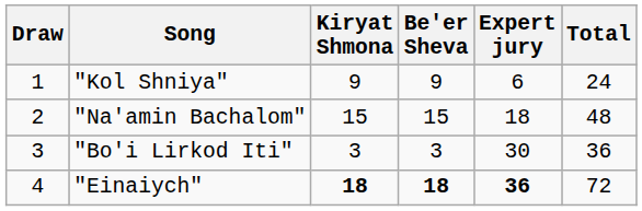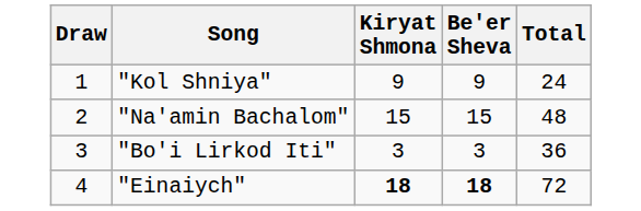 <table class="wikitable collapsible" style="margin: 1em auto 1em auto; text-align:center">
 <tr>
 <th>Draw</th>
 <th>Song</th>
 <th>Kiryat<br>Shmona</th>
 <th>Be'er<br>Sheva</th>
-<th>Expert<br>jury</th>
 <th>Total</th>
 </tr>
 <tr>
 <td>1</td>
 <td align="left">"Kol Shniya"</td>
 <td>9</td>
 <td>9</td>
-<td>6</td>
 <td>24</td>
 </tr>
 <tr>
 <td>2</td>
 <td align="left">"Na'amin Bachalom"</td>
 <td>15</td>
 <td>15</td>
-<td>18</td>
 <td>48</td>
 </tr>
 <tr>
 <td>3</td>
 <td align="left">"Bo'i Lirkod Iti"</td>
 <td>3</td>
 <td>3</td>
-<td>30</td>
 <td>36</td>
 </tr>
 <tr>
 <td>4</td>
 <td align="left">"Einaiych"</td>
 <td><strong>18</strong></td>
 <td><strong>18</strong></td>
-<td><strong>36</strong></td>
 <td>72</td>
 </tr>
 </table>
